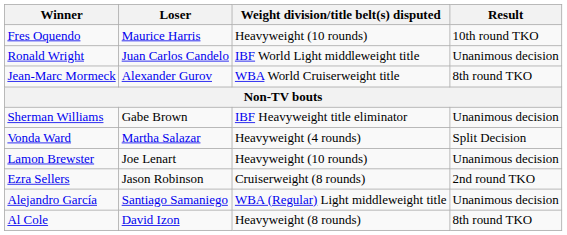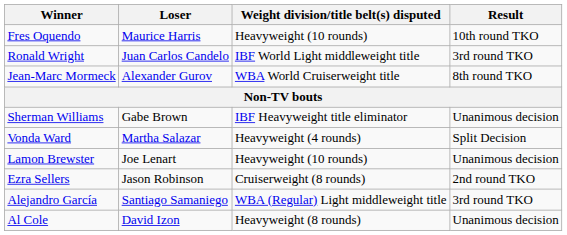 <table class=wikitable>
 <tr>
 <th>Winner</th>
 <th>Loser</th>
 <th>Weight division/title belt(s) disputed</th>
 <th>Result</th>
 </tr>
 <tr>
 <td> <a href='#'>Fres Oquendo</a></td>
 <td> <a href='#'>Maurice Harris</a></td>
 <td>Heavyweight (10 rounds)</td>
 <td>10th round TKO</td>
 </tr>
 <tr>
 <td> <a href='#'>Ronald Wright</a></td>
 <td> <a href='#'>Juan Carlos Candelo</a></td>
 <td><a href='#'>IBF</a> World Light middleweight title</td>
-<td>Unanimous decision</td>
+<td>3rd round TKO</td>
 </tr>
 <tr>
 <td> <a href='#'>Jean-Marc Mormeck</a></td>
 <td> <a href='#'>Alexander Gurov</a></td>
 <td><a href='#'>WBA</a> World Cruiserweight title</td>
 <td>8th round TKO</td>
 </tr>
 <tr>
 <th colspan=4>Non-TV bouts</th>
 </tr>
 <tr>
 <td> <a href='#'>Sherman Williams</a></td>
 <td> Gabe Brown</td>
 <td><a href='#'>IBF</a> Heavyweight title eliminator</td>
 <td>Unanimous decision</td>
 </tr>
 <tr>
 <td> <a href='#'>Vonda Ward</a></td>
 <td> <a href='#'>Martha Salazar</a></td>
 <td>Heavyweight (4 rounds)</td>
 <td>Split Decision</td>
 </tr>
 <tr>
 <td> <a href='#'>Lamon Brewster</a></td>
 <td> Joe Lenart</td>
 <td>Heavyweight (10 rounds)</td>
 <td>Unanimous decision</td>
 </tr>
 <tr>
 <td> <a href='#'>Ezra Sellers</a></td>
 <td> Jason Robinson</td>
 <td>Cruiserweight (8 rounds)</td>
 <td>2nd round TKO</td>
 </tr>
 <tr>
 <td> <a href='#'>Alejandro García</a></td>
 <td> <a href='#'>Santiago Samaniego</a></td>
 <td><a href='#'>WBA (Regular)</a> Light middleweight title</td>
-<td>Unanimous decision</td>
+<td>3rd round TKO</td>
 </tr>
 <tr>
 <td> <a href='#'>Al Cole</a></td>
 <td> <a href='#'>David Izon</a></td>
 <td>Heavyweight (8 rounds)</td>
-<td>8th round TKO</td>
+<td>Unanimous decision</td>
 </tr>
 </table>
